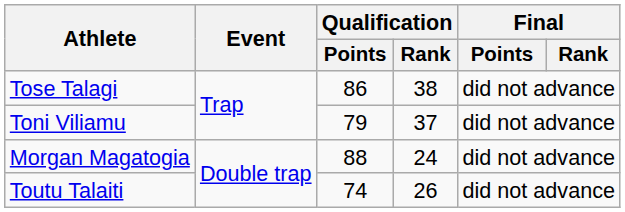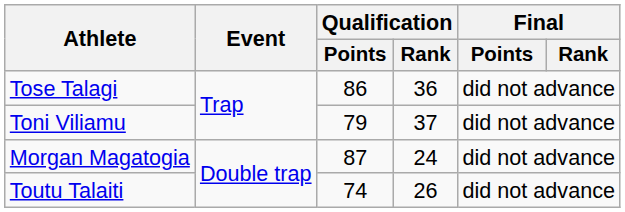 <table class="wikitable" style="font-size:90%">
 <tr>
 <th rowspan=2>Athlete</th>
 <th rowspan=2>Event</th>
 <th colspan=2>Qualification</th>
 <th colspan=2>Final</th>
 </tr>
 <tr style="font-size:95%">
 <th>Points</th>
 <th>Rank</th>
 <th>Points</th>
 <th>Rank</th>
 </tr>
 <tr align=center>
 <td align=left><a href='#'>Tose Talagi</a></td>
 <td align=left rowspan=2><a href='#'>Trap</a></td>
 <td>86</td>
-<td>38</td>
+<td>36</td>
 <td colspan=2>did not advance</td>
 </tr>
 <tr align=center>
 <td align=left><a href='#'>Toni Viliamu</a></td>
 <td>79</td>
 <td>37</td>
 <td colspan=2>did not advance</td>
 </tr>
 <tr align=center>
 <td align=left><a href='#'>Morgan Magatogia</a></td>
 <td align=left rowspan=2><a href='#'>Double trap</a></td>
-<td>88</td>
+<td>87</td>
 <td>24</td>
 <td colspan=2>did not advance</td>
 </tr>
 <tr align=center>
 <td align=left><a href='#'>Toutu Talaiti</a></td>
 <td>74</td>
 <td>26</td>
 <td colspan=2>did not advance</td>
 </tr>
 </table>
